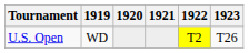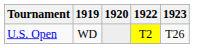 <table class="wikitable" style="font-size:95%;text-align:center;">
 <tr>
 <th>Tournament</th>
 <th>1919</th>
 <th>1920</th>
-<th>1921</th>
 <th>1922</th>
 <th>1923</th>
 </tr>
 <tr>
 <td align=left><a href='#'>U.S. Open</a></td>
 <td>WD</td>
 <td style="background:#eeeeee;"></td>
-<td style="background:#eeeeee;"></td>
 <td style="background:yellow;">T2</td>
 <td>T26</td>
 </tr>
 </table>
